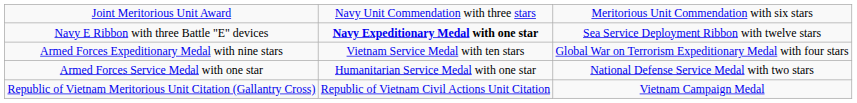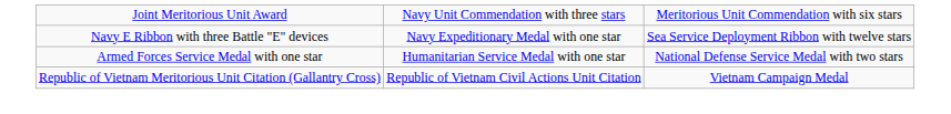 <table class="wikitable" style="margin:1em auto; text-align:center;">
 <tr>
 <td><a href='#'>Joint Meritorious Unit Award</a></td>
 <td><a href='#'>Navy Unit Commendation</a> with three <a href='#'>stars</a></td>
 <td><a href='#'>Meritorious Unit Commendation</a> with six stars</td>
 </tr>
 <tr>
 <td><a href='#'>Navy E Ribbon</a> with three Battle "E" devices</td>
-<td><strong><a href='#'>Navy Expeditionary Medal</a> with one star</strong></td>
+<td><a href='#'>Navy Expeditionary Medal</a> with one star</td>
 <td><a href='#'>Sea Service Deployment Ribbon</a> with twelve stars</td>
-</tr>
-<tr>
-<td><a href='#'>Armed Forces Expeditionary Medal</a> with nine stars</td>
-<td><a href='#'>Vietnam Service Medal</a> with ten stars</td>
-<td><a href='#'>Global War on Terrorism Expeditionary Medal</a> with four stars</td>
 </tr>
 <tr>
 <td><a href='#'>Armed Forces Service Medal</a> with one star</td>
 <td><a href='#'>Humanitarian Service Medal</a> with one star</td>
 <td><a href='#'>National Defense Service Medal</a> with two stars</td>
 </tr>
 <tr>
 <td><a href='#'>Republic of Vietnam Meritorious Unit Citation (Gallantry Cross)</a></td>
 <td><a href='#'>Republic of Vietnam Civil Actions Unit Citation</a></td>
 <td><a href='#'>Vietnam Campaign Medal</a></td>
 </tr>
 </table>
